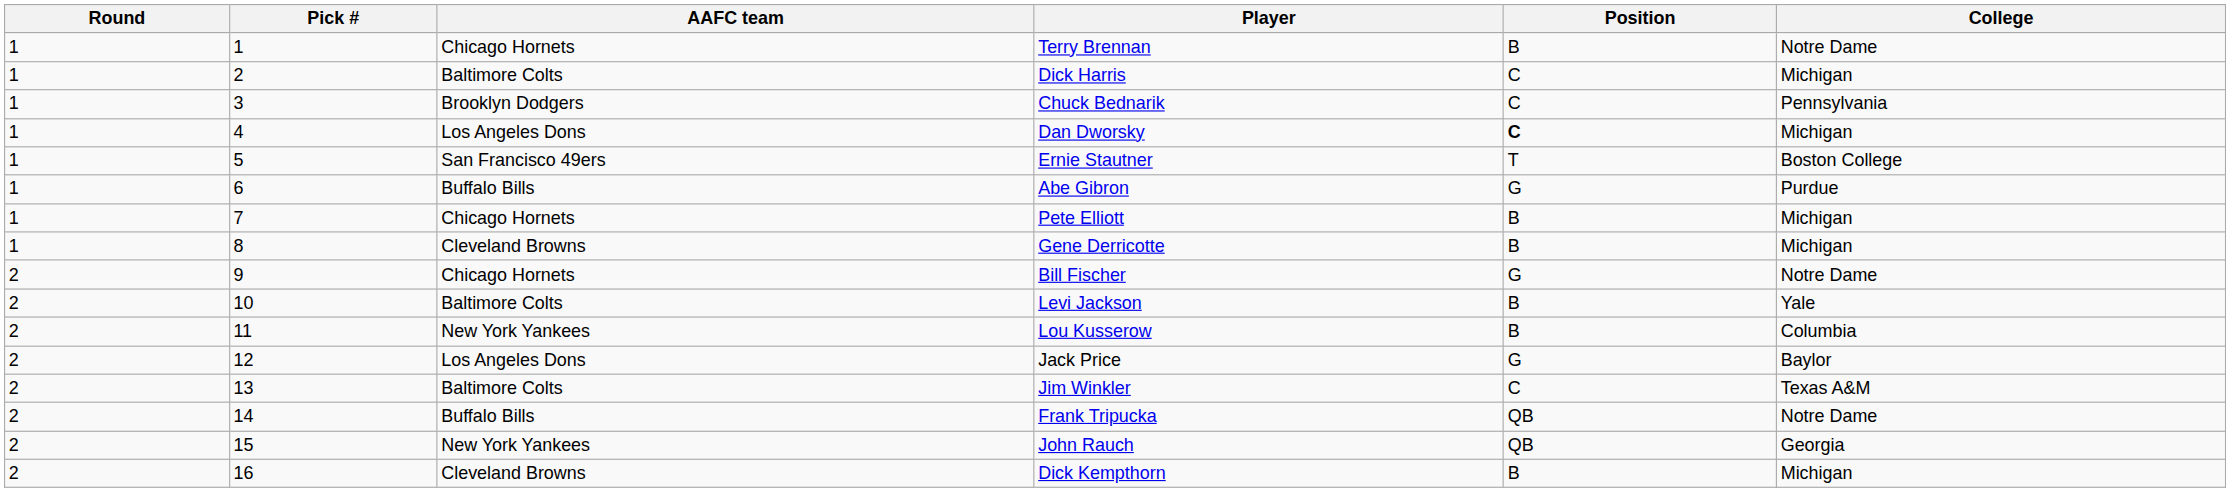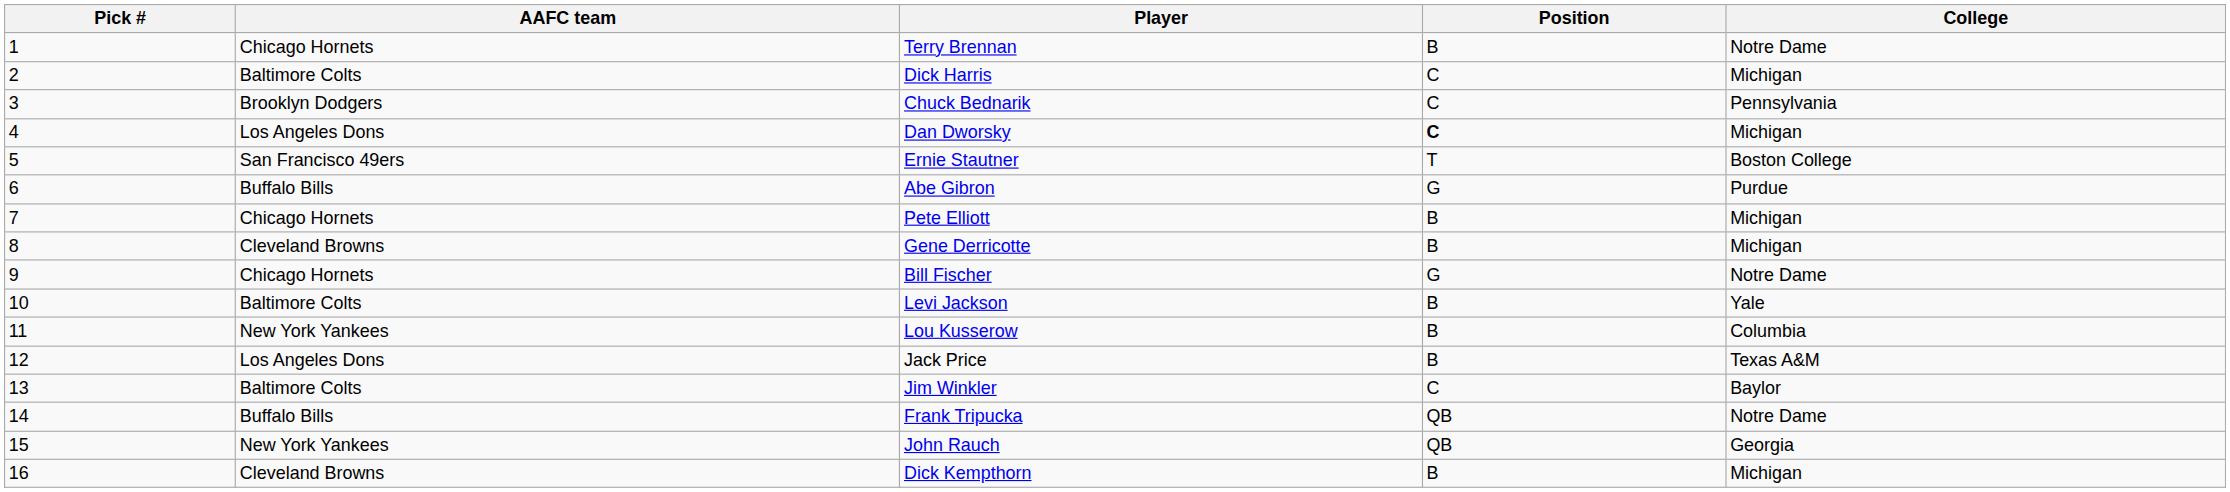 <table class="wikitable sortable sortable" style="width: 100%">
 <tr>
-<th>Round</th>
 <th>Pick #</th>
 <th>AAFC team</th>
 <th>Player</th>
 <th>Position</th>
 <th>College</th>
 </tr>
 <tr>
 <td>1</td>
-<td>1</td>
 <td>Chicago Hornets</td>
 <td><a href='#'>Terry Brennan</a></td>
 <td>B</td>
 <td>Notre Dame</td>
 </tr>
 <tr>
-<td>1</td>
 <td>2</td>
 <td>Baltimore Colts</td>
 <td><a href='#'>Dick Harris</a></td>
 <td>C</td>
 <td>Michigan</td>
 </tr>
 <tr>
-<td>1</td>
 <td>3</td>
 <td>Brooklyn Dodgers</td>
 <td><a href='#'>Chuck Bednarik</a></td>
 <td>C</td>
 <td>Pennsylvania</td>
 </tr>
 <tr>
-<td>1</td>
 <td>4</td>
 <td>Los Angeles Dons</td>
 <td><a href='#'>Dan Dworsky</a></td>
 <td><strong>C</strong></td>
 <td>Michigan</td>
 </tr>
 <tr>
-<td>1</td>
 <td>5</td>
 <td>San Francisco 49ers</td>
 <td><a href='#'>Ernie Stautner</a></td>
 <td>T</td>
 <td>Boston College</td>
 </tr>
 <tr>
-<td>1</td>
 <td>6</td>
 <td>Buffalo Bills</td>
 <td><a href='#'>Abe Gibron</a></td>
 <td>G</td>
 <td>Purdue</td>
 </tr>
 <tr>
-<td>1</td>
 <td>7</td>
 <td>Chicago Hornets</td>
 <td><a href='#'>Pete Elliott</a></td>
 <td>B</td>
 <td>Michigan</td>
 </tr>
 <tr>
-<td>1</td>
 <td>8</td>
 <td>Cleveland Browns</td>
 <td><a href='#'>Gene Derricotte</a></td>
 <td>B</td>
 <td>Michigan</td>
 </tr>
 <tr>
-<td>2</td>
 <td>9</td>
 <td>Chicago Hornets</td>
 <td><a href='#'>Bill Fischer</a></td>
 <td>G</td>
 <td>Notre Dame</td>
 </tr>
 <tr>
-<td>2</td>
 <td>10</td>
 <td>Baltimore Colts</td>
 <td><a href='#'>Levi Jackson</a></td>
 <td>B</td>
 <td>Yale</td>
 </tr>
 <tr>
-<td>2</td>
 <td>11</td>
 <td>New York Yankees</td>
 <td><a href='#'>Lou Kusserow</a></td>
 <td>B</td>
 <td>Columbia</td>
 </tr>
 <tr>
-<td>2</td>
 <td>12</td>
 <td>Los Angeles Dons</td>
 <td>Jack Price</td>
-<td>G</td>
-<td>Baylor</td>
+<td>B</td>
+<td>Texas A&M</td>
 </tr>
 <tr>
-<td>2</td>
 <td>13</td>
 <td>Baltimore Colts</td>
 <td><a href='#'>Jim Winkler</a></td>
 <td>C</td>
-<td>Texas A&M</td>
+<td>Baylor</td>
 </tr>
 <tr>
-<td>2</td>
 <td>14</td>
 <td>Buffalo Bills</td>
 <td><a href='#'>Frank Tripucka</a></td>
 <td>QB</td>
 <td>Notre Dame</td>
 </tr>
 <tr>
-<td>2</td>
 <td>15</td>
 <td>New York Yankees</td>
 <td><a href='#'>John Rauch</a></td>
 <td>QB</td>
 <td>Georgia</td>
 </tr>
 <tr>
-<td>2</td>
 <td>16</td>
 <td>Cleveland Browns</td>
 <td><a href='#'>Dick Kempthorn</a></td>
 <td>B</td>
 <td>Michigan</td>
 </tr>
 </table>
